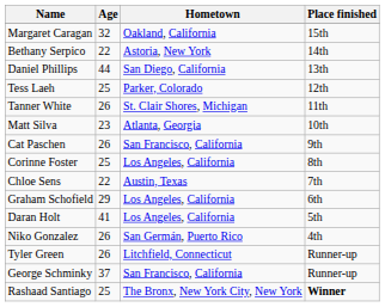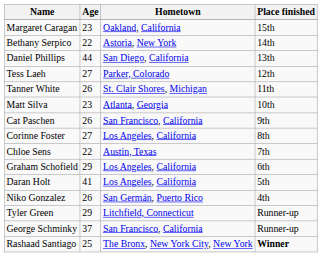 <table class="wikitable sortable">
 <tr>
 <th>Name</th>
 <th>Age</th>
 <th>Hometown</th>
 <th>Place finished</th>
 </tr>
 <tr>
 </tr>
 <tr>
 <td>Margaret Caragan</td>
-<td>32</td>
+<td>23</td>
 <td><a href='#'>Oakland</a>, <a href='#'>California</a></td>
 <td>15th</td>
 </tr>
 <tr>
 <td>Bethany Serpico</td>
 <td>22</td>
 <td><a href='#'>Astoria</a>, <a href='#'>New York</a></td>
 <td>14th</td>
 </tr>
 <tr>
 <td>Daniel Phillips</td>
 <td>44</td>
 <td><a href='#'>San Diego</a>, <a href='#'>California</a></td>
 <td>13th</td>
 </tr>
 <tr>
 <td>Tess Laeh</td>
-<td>25</td>
+<td>27</td>
 <td><a href='#'>Parker, Colorado</a></td>
 <td>12th</td>
 </tr>
 <tr>
 <td>Tanner White</td>
 <td>26</td>
 <td><a href='#'>St. Clair Shores</a>, <a href='#'>Michigan</a></td>
 <td>11th</td>
 </tr>
 <tr>
 <td>Matt Silva</td>
 <td>23</td>
 <td><a href='#'>Atlanta</a>, <a href='#'>Georgia</a></td>
 <td>10th</td>
 </tr>
 <tr>
 <td>Cat Paschen</td>
 <td>26</td>
 <td><a href='#'>San Francisco</a>, <a href='#'>California</a></td>
 <td>9th</td>
 </tr>
 <tr>
 <td>Corinne Foster</td>
-<td>25</td>
+<td>27</td>
 <td><a href='#'>Los Angeles</a>, <a href='#'>California</a></td>
 <td>8th</td>
 </tr>
 <tr>
 <td>Chloe Sens</td>
 <td>22</td>
 <td><a href='#'>Austin, Texas</a></td>
 <td>7th</td>
 </tr>
 <tr>
 <td>Graham Schofield</td>
 <td>29</td>
 <td><a href='#'>Los Angeles</a>, <a href='#'>California</a></td>
 <td>6th</td>
 </tr>
 <tr>
 <td>Daran Holt</td>
 <td>41</td>
 <td><a href='#'>Los Angeles</a>, <a href='#'>California</a></td>
 <td>5th</td>
 </tr>
 <tr>
 <td>Niko Gonzalez</td>
 <td>26</td>
 <td><a href='#'>San Germán</a>, <a href='#'>Puerto Rico</a></td>
 <td>4th</td>
 </tr>
 <tr>
 <td>Tyler Green</td>
-<td>26</td>
+<td>29</td>
 <td><a href='#'>Litchfield, Connecticut</a></td>
 <td>Runner-up</td>
 </tr>
 <tr>
 <td>George Schminky</td>
 <td>37</td>
 <td><a href='#'>San Francisco</a>, <a href='#'>California</a></td>
 <td>Runner-up</td>
 </tr>
 <tr>
 <td>Rashaad Santiago</td>
 <td>25</td>
 <td><a href='#'>The Bronx</a>, <a href='#'>New York City</a>, <a href='#'>New York</a></td>
 <td><strong>Winner</strong></td>
 </tr>
 </table>
